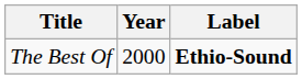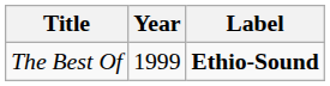 <table class="wikitable">
 <tr>
 <th>Title</th>
 <th>Year</th>
 <th>Label</th>
 </tr>
 <tr>
 <td><em>The Best Of</em></td>
-<td>2000</td>
+<td>1999</td>
 <td><strong>Ethio-Sound</strong></td>
 </tr>
 </table>
